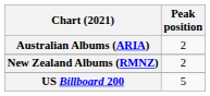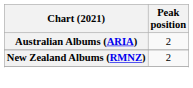 <table class="wikitable sortable plainrowheaders" style="text-align:center">
 <tr>
 <th scope="col">Chart (2021)</th>
 <th scope="col">Peak<br>position</th>
 </tr>
 <tr>
 <th scope="row">Australian Albums (<a href='#'>ARIA</a>)</th>
 <td>2</td>
 </tr>
 <tr>
 </tr>
 <tr>
 </tr>
 <tr>
 </tr>
 <tr>
 </tr>
 <tr>
 </tr>
 <tr>
 </tr>
 <tr>
 </tr>
 <tr>
 </tr>
 <tr>
 <th scope="row">New Zealand Albums (<a href='#'>RMNZ</a>)</th>
 <td>2</td>
 </tr>
 <tr>
 </tr>
 <tr>
 </tr>
 <tr>
 </tr>
 <tr>
 </tr>
-<tr>
-<th scope="row">US <a href='#'><em>Billboard</em> 200</a></th>
-<td>5</td>
-</tr>
 </table>
